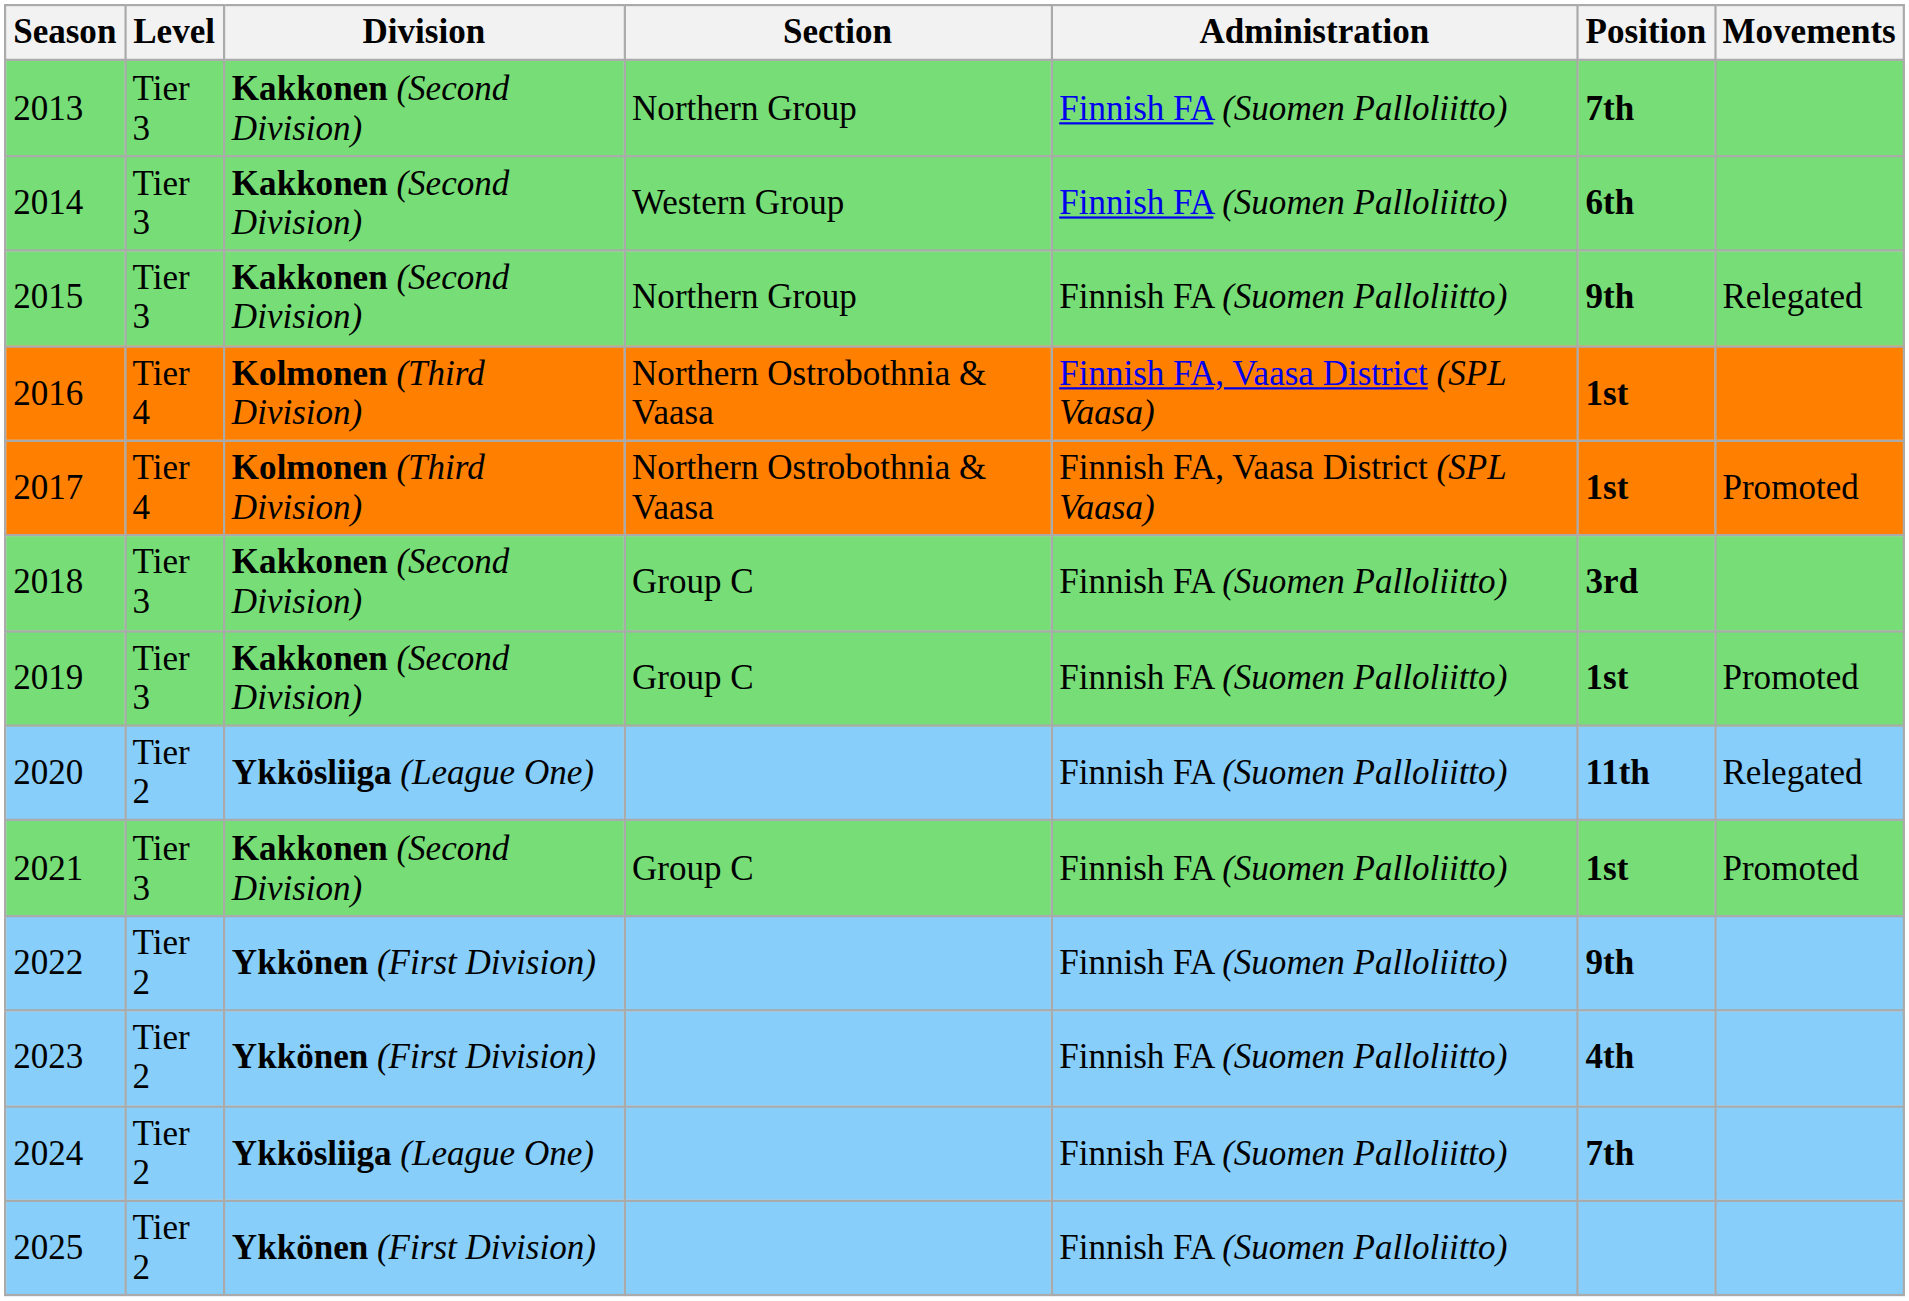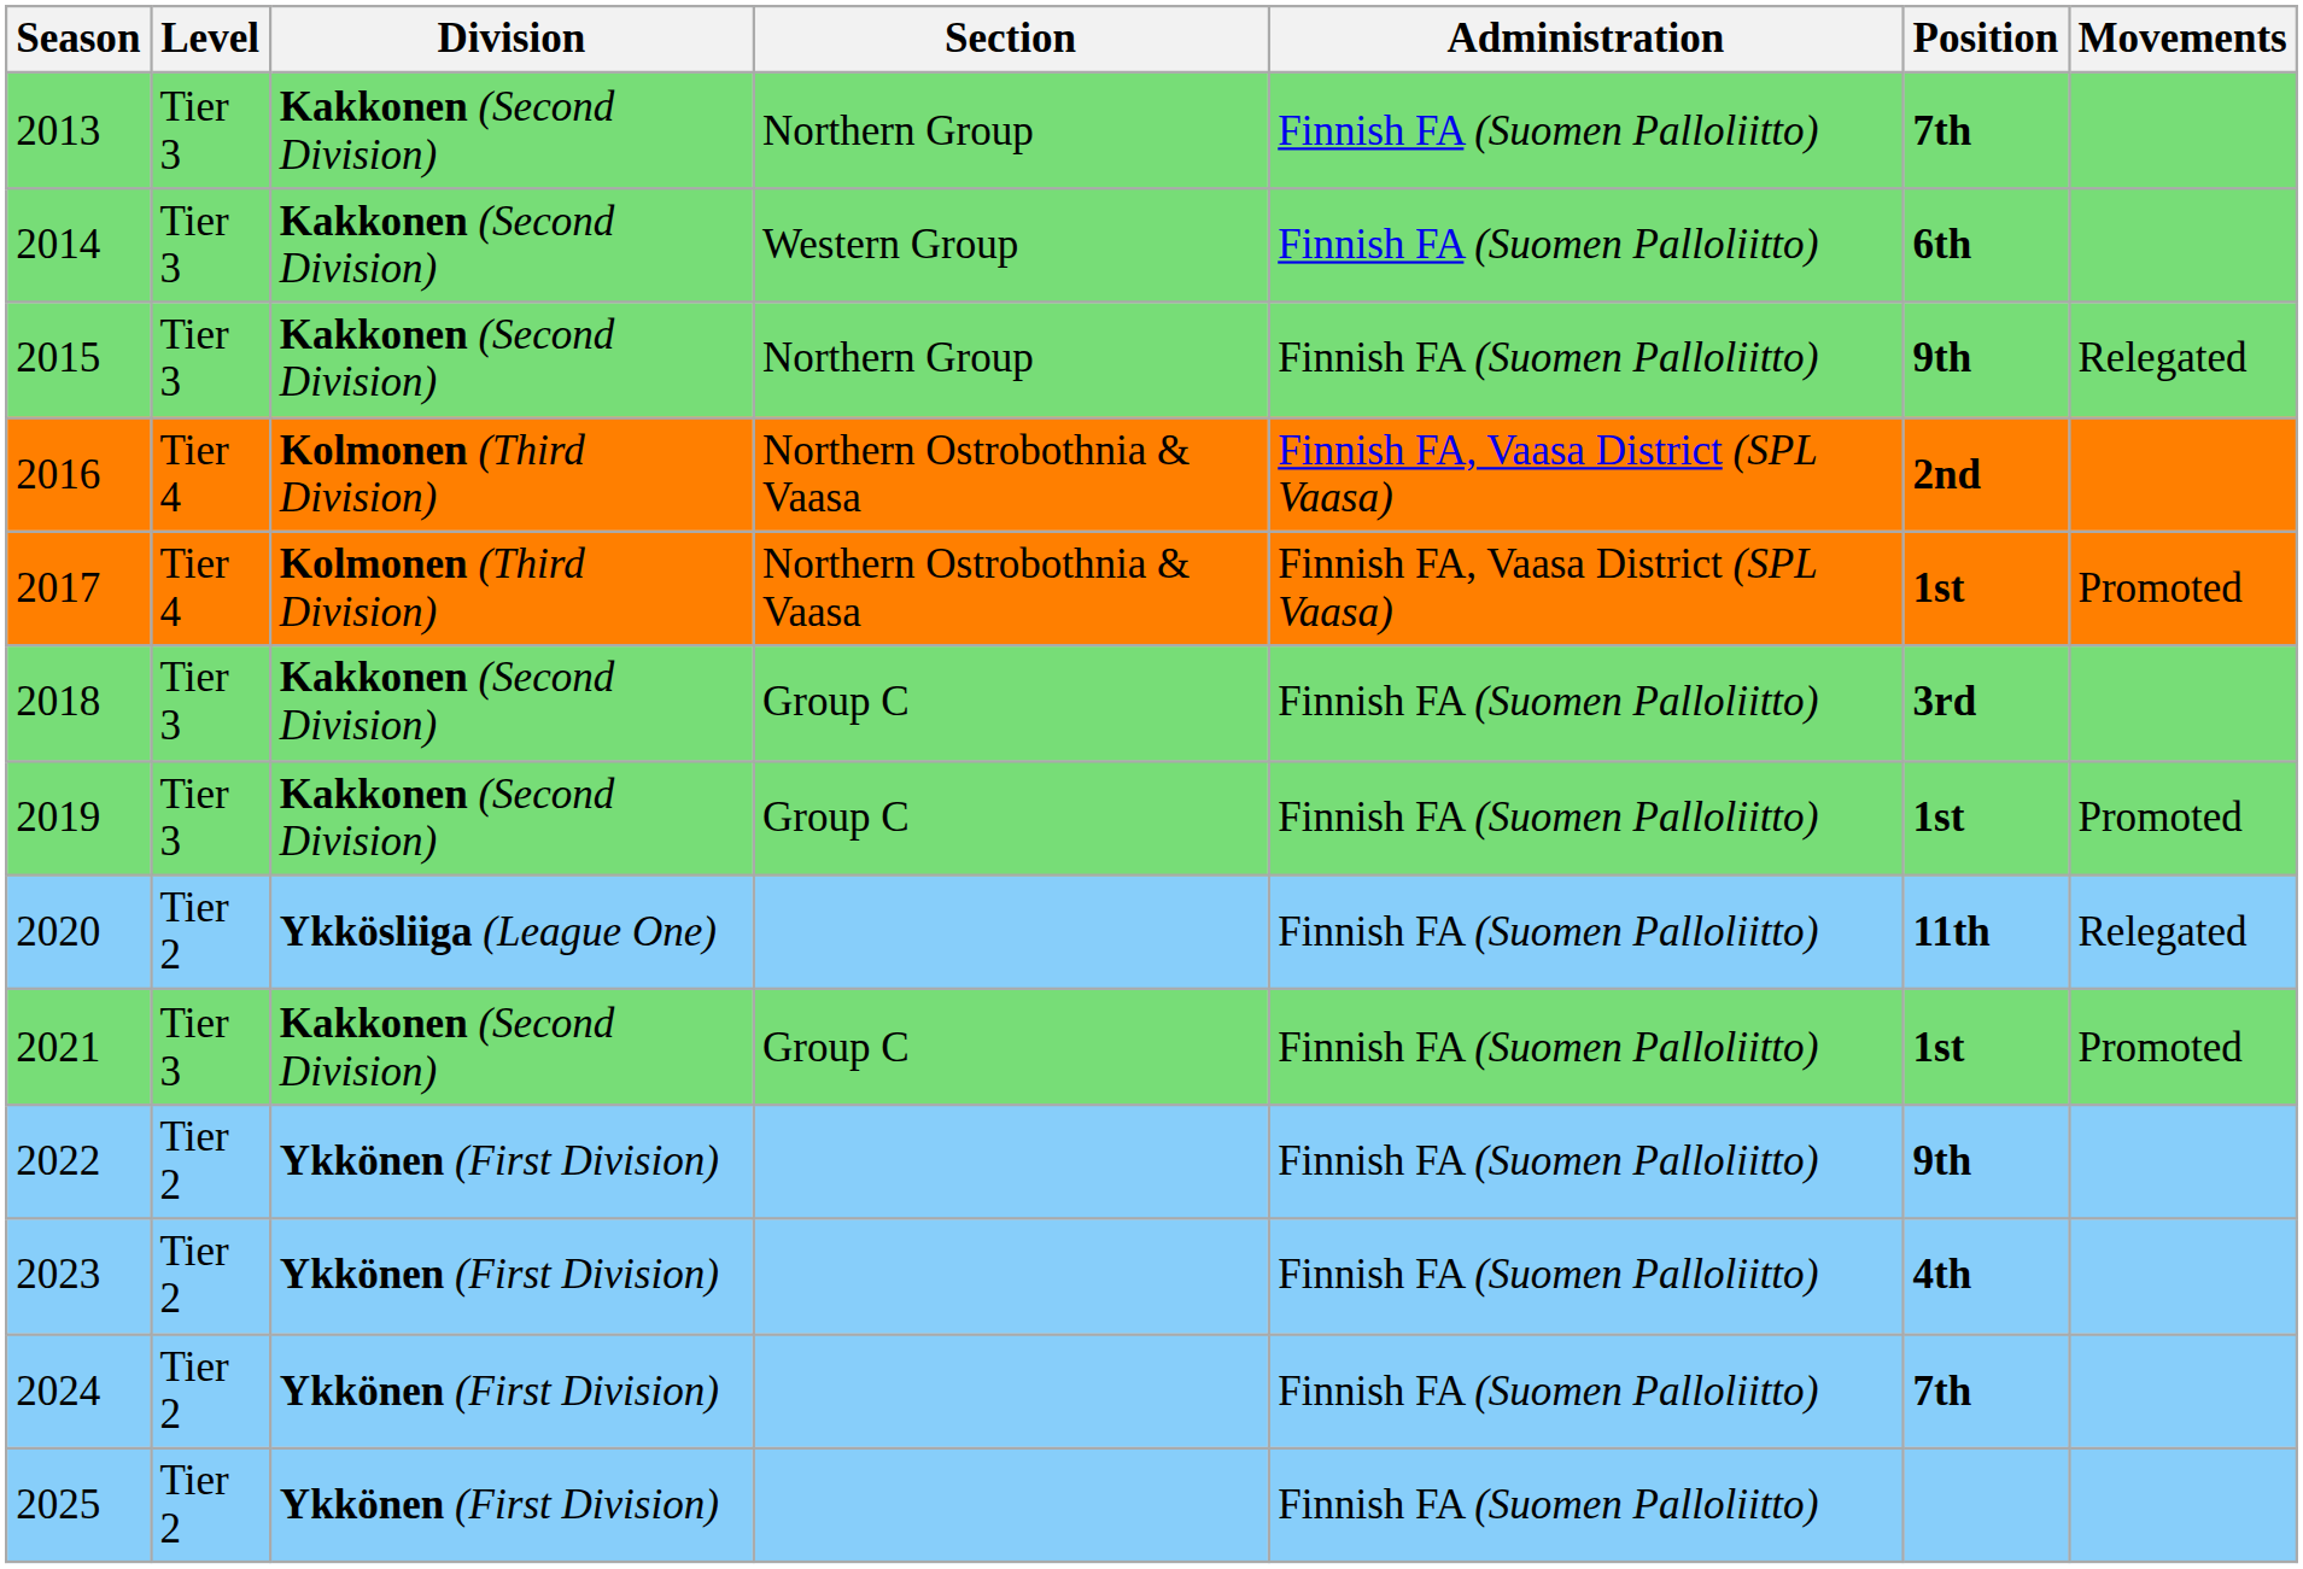 <table class="wikitable">
 <tr style="background:#f0f6fa;">
 <th><strong>Season</strong></th>
 <th><strong>Level</strong></th>
 <th><strong>Division</strong></th>
 <th><strong>Section</strong></th>
 <th><strong>Administration</strong></th>
 <th><strong>Position</strong></th>
 <th><strong>Movements</strong></th>
 </tr>
 <tr>
 <td style="background:#77DD77;">2013</td>
 <td style="background:#77DD77;">Tier 3</td>
 <td style="background:#77DD77;"><strong>Kakkonen</strong> <em>(Second Division)</em></td>
 <td style="background:#77DD77;">Northern Group</td>
 <td style="background:#77DD77;"><a href='#'>Finnish FA</a> <em>(Suomen Palloliitto)</em></td>
 <td style="background:#77DD77;"><strong>7th</strong></td>
 <td style="background:#77DD77;"></td>
 </tr>
 <tr>
 <td style="background:#77DD77;">2014</td>
 <td style="background:#77DD77;">Tier 3</td>
 <td style="background:#77DD77;"><strong>Kakkonen</strong> <em>(Second Division)</em></td>
 <td style="background:#77DD77;">Western Group</td>
 <td style="background:#77DD77;"><a href='#'>Finnish FA</a> <em>(Suomen Palloliitto)</em></td>
 <td style="background:#77DD77;"><strong>6th</strong></td>
 <td style="background:#77DD77;"></td>
 </tr>
 <tr>
 <td style="background:#77DD77;">2015</td>
 <td style="background:#77DD77;">Tier 3</td>
 <td style="background:#77DD77;"><strong>Kakkonen</strong> <em>(Second Division)</em></td>
 <td style="background:#77DD77;">Northern Group</td>
 <td style="background:#77DD77;">Finnish FA <em>(Suomen Palloliitto)</em></td>
 <td style="background:#77DD77;"><strong>9th</strong></td>
 <td style="background:#77DD77;">Relegated</td>
 </tr>
 <tr>
 <td style="background:#FF7F00;">2016</td>
 <td style="background:#FF7F00;">Tier 4</td>
 <td style="background:#FF7F00;"><strong>Kolmonen</strong> <em>(Third Division)</em></td>
 <td style="background:#FF7F00;">Northern Ostrobothnia & Vaasa</td>
 <td style="background:#FF7F00;"><a href='#'>Finnish FA, Vaasa District</a> <em>(SPL Vaasa)</em></td>
-<td style="background:#FF7F00;"><strong>1st</strong></td>
+<td style="background:#FF7F00;"><strong>2nd</strong></td>
 <td style="background:#FF7F00;"></td>
 </tr>
 <tr>
 <td style="background:#FF7F00;">2017</td>
 <td style="background:#FF7F00;">Tier 4</td>
 <td style="background:#FF7F00;"><strong>Kolmonen</strong> <em>(Third Division)</em></td>
 <td style="background:#FF7F00;">Northern Ostrobothnia & Vaasa</td>
 <td style="background:#FF7F00;">Finnish FA, Vaasa District <em>(SPL Vaasa)</em></td>
 <td style="background:#FF7F00;"><strong>1st</strong></td>
 <td style="background:#FF7F00;">Promoted</td>
 </tr>
 <tr>
 <td style="background:#77DD77;">2018</td>
 <td style="background:#77DD77;">Tier 3</td>
 <td style="background:#77DD77;"><strong>Kakkonen</strong> <em>(Second Division)</em></td>
 <td style="background:#77DD77;">Group C</td>
 <td style="background:#77DD77;">Finnish FA <em>(Suomen Palloliitto)</em></td>
 <td style="background:#77DD77;"><strong>3rd</strong></td>
 <td style="background:#77DD77;"></td>
 </tr>
 <tr>
 <td style="background:#77DD77;">2019</td>
 <td style="background:#77DD77;">Tier 3</td>
 <td style="background:#77DD77;"><strong>Kakkonen</strong> <em>(Second Division)</em></td>
 <td style="background:#77DD77;">Group C</td>
 <td style="background:#77DD77;">Finnish FA <em>(Suomen Palloliitto)</em></td>
 <td style="background:#77DD77;"><strong>1st</strong></td>
 <td style="background:#77DD77;">Promoted</td>
 </tr>
 <tr>
 <td style="background:#87CEFA;">2020</td>
 <td style="background:#87CEFA;">Tier 2</td>
 <td style="background:#87CEFA;"><strong> Ykkösliiga</strong> <em>(League One)</em></td>
 <td style="background:#87CEFA;"></td>
 <td style="background:#87CEFA;">Finnish FA <em>(Suomen Palloliitto)</em></td>
 <td style="background:#87CEFA;"><strong>11th</strong></td>
 <td style="background:#87CEFA;">Relegated</td>
 </tr>
 <tr>
 <td style="background:#77DD77;">2021</td>
 <td style="background:#77DD77;">Tier 3</td>
 <td style="background:#77DD77;"><strong>Kakkonen</strong> <em>(Second Division)</em></td>
 <td style="background:#77DD77;">Group C</td>
 <td style="background:#77DD77;">Finnish FA <em>(Suomen Palloliitto)</em></td>
 <td style="background:#77DD77;"><strong>1st</strong></td>
 <td style="background:#77DD77;">Promoted</td>
 </tr>
 <tr>
 <td style="background:#87CEFA;">2022</td>
 <td style="background:#87CEFA;">Tier 2</td>
 <td style="background:#87CEFA;"><strong> Ykkönen</strong> <em>(First Division)</em></td>
 <td style="background:#87CEFA;"></td>
 <td style="background:#87CEFA;">Finnish FA <em>(Suomen Palloliitto)</em></td>
 <td style="background:#87CEFA;"><strong>9th</strong></td>
 <td style="background:#87CEFA;"></td>
 </tr>
 <tr>
 <td style="background:#87CEFA;">2023</td>
 <td style="background:#87CEFA;">Tier 2</td>
 <td style="background:#87CEFA;"><strong> Ykkönen</strong> <em>(First Division)</em></td>
 <td style="background:#87CEFA;"></td>
 <td style="background:#87CEFA;">Finnish FA <em>(Suomen Palloliitto)</em></td>
 <td style="background:#87CEFA;"><strong>4th</strong></td>
 <td style="background:#87CEFA;"></td>
 </tr>
 <tr>
 <td style="background:#87CEFA;">2024</td>
 <td style="background:#87CEFA;">Tier 2</td>
-<td style="background:#87CEFA;"><strong> Ykkösliiga</strong> <em>(League One)</em></td>
+<td style="background:#87CEFA;"><strong> Ykkönen</strong> <em>(First Division)</em></td>
 <td style="background:#87CEFA;"></td>
 <td style="background:#87CEFA;">Finnish FA <em>(Suomen Palloliitto)</em></td>
 <td style="background:#87CEFA;"><strong>7th</strong></td>
 <td style="background:#87CEFA;"></td>
 </tr>
 <tr>
 <td style="background:#87CEFA;">2025</td>
 <td style="background:#87CEFA;">Tier 2</td>
 <td style="background:#87CEFA;"><strong> Ykkönen</strong> <em>(First Division)</em></td>
 <td style="background:#87CEFA;"></td>
 <td style="background:#87CEFA;">Finnish FA <em>(Suomen Palloliitto)</em></td>
 <td style="background:#87CEFA;"></td>
 <td style="background:#87CEFA;"></td>
 </tr>
 </table>
